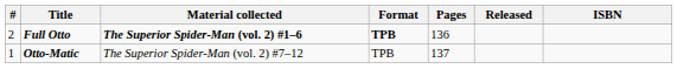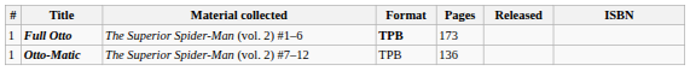 <table class="wikitable sortable" width=98%>
 <tr>
 <th>#</th>
 <th>Title</th>
 <th>Material collected</th>
 <th class="unsortable">Format</th>
 <th>Pages</th>
 <th>Released</th>
 <th class="unsortable" style="width: 10em;">ISBN</th>
 </tr>
 <tr>
-<td>2</td>
+<td>1</td>
 <td><strong><em>Full Otto</em></strong></td>
-<td><strong><em>The Superior Spider-Man</em> (vol. 2) #1–6</strong></td>
+<td><em>The Superior Spider-Man</em> (vol. 2) #1–6</td>
 <td><strong>TPB</strong></td>
-<td>136</td>
+<td>173</td>
 <td></td>
 <td></td>
 </tr>
 <tr>
 <td>1</td>
 <td><strong><em>Otto-Matic</em></strong></td>
 <td><em>The Superior Spider-Man</em> (vol. 2) #7–12</td>
 <td>TPB</td>
-<td>137</td>
+<td>136</td>
 <td></td>
 <td></td>
 </tr>
 </table>
